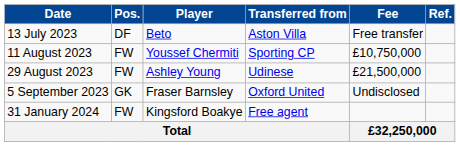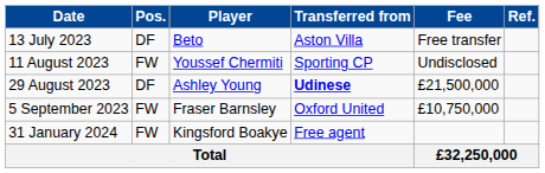 <table class="wikitable plainrowheaders sortable">
 <tr>
 <th style="background:#014593; color:white;">Date</th>
 <th style="background:#014593; color:white;">Pos.</th>
 <th style="background:#014593; color:white;">Player</th>
 <th style="background:#014593; color:white;">Transferred from</th>
 <th style="background:#014593; color:white;">Fee</th>
 <th style="background:#014593; color:white;">Ref.</th>
 </tr>
 <tr>
 <td>13 July 2023</td>
 <td>DF</td>
 <td> <a href='#'>Beto</a></td>
 <td> <a href='#'>Aston Villa</a></td>
 <td>Free transfer</td>
 <td></td>
 </tr>
 <tr>
 <td>11 August 2023</td>
 <td>FW</td>
 <td> <a href='#'>Youssef Chermiti</a></td>
 <td> <a href='#'>Sporting CP</a></td>
-<td>£10,750,000</td>
+<td>Undisclosed</td>
 <td></td>
 </tr>
 <tr>
 <td>29 August 2023</td>
-<td>FW</td>
+<td>DF</td>
 <td> <a href='#'>Ashley Young</a></td>
-<td> <a href='#'>Udinese</a></td>
+<td><strong> <a href='#'>Udinese</a></strong></td>
 <td>£21,500,000</td>
 <td></td>
 </tr>
 <tr>
 <td>5 September 2023</td>
-<td>GK</td>
+<td>FW</td>
 <td> Fraser Barnsley</td>
 <td> <a href='#'>Oxford United</a></td>
-<td>Undisclosed</td>
+<td>£10,750,000</td>
 <td></td>
 </tr>
 <tr>
 <td>31 January 2024</td>
 <td>FW</td>
 <td> Kingsford Boakye</td>
 <td> <a href='#'>Free agent</a></td>
 <td></td>
 <td></td>
 </tr>
 <tr>
 <th colspan="4">Total</th>
 <th colspan="3">£32,250,000</th>
 </tr>
 </table>
